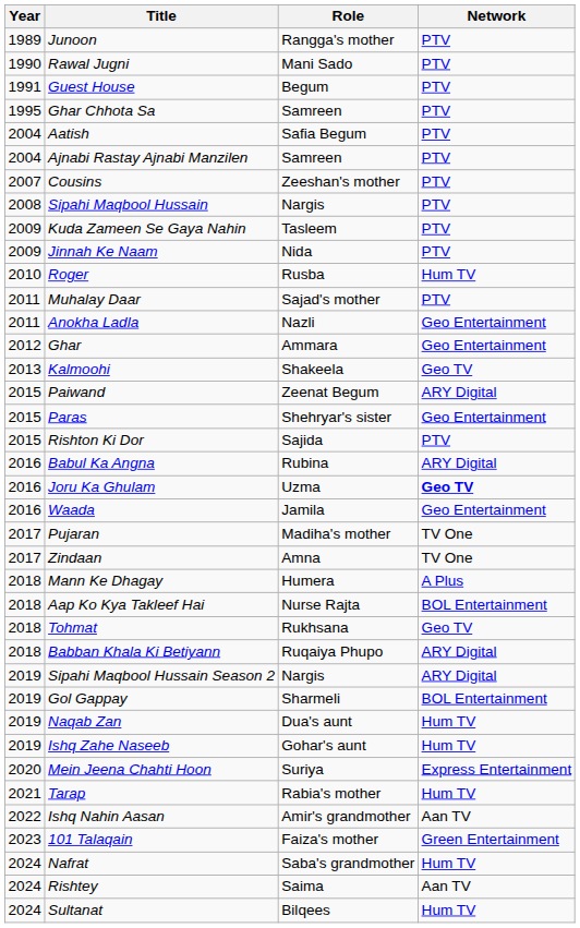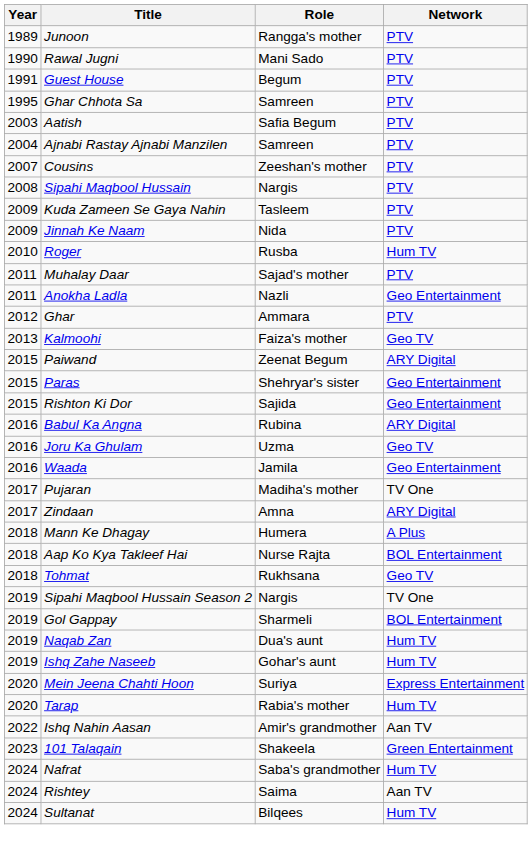 <table class="wikitable sortable plainrowheaders">
 <tr style="text-align:center;">
 <th scope="col">Year</th>
 <th scope="col">Title</th>
 <th scope="col">Role</th>
 <th scope="col">Network</th>
 </tr>
 <tr>
 <td>1989</td>
 <td><em>Junoon</em></td>
 <td>Rangga's mother</td>
 <td><a href='#'>PTV</a></td>
 </tr>
 <tr>
 <td>1990</td>
 <td><em>Rawal Jugni</em></td>
 <td>Mani Sado</td>
 <td><a href='#'>PTV</a></td>
 </tr>
 <tr>
 <td>1991</td>
 <td><em><a href='#'>Guest House</a></em></td>
 <td>Begum</td>
 <td><a href='#'>PTV</a></td>
 </tr>
 <tr>
 <td>1995</td>
 <td><em>Ghar Chhota Sa</em></td>
 <td>Samreen</td>
 <td><a href='#'>PTV</a></td>
 </tr>
 <tr>
-<td>2004</td>
+<td>2003</td>
 <td><em>Aatish</em></td>
 <td>Safia Begum</td>
 <td><a href='#'>PTV</a></td>
 </tr>
 <tr>
 <td>2004</td>
 <td><em>Ajnabi Rastay Ajnabi Manzilen</em></td>
 <td>Samreen</td>
 <td><a href='#'>PTV</a></td>
 </tr>
 <tr>
 <td>2007</td>
 <td><em>Cousins</em></td>
 <td>Zeeshan's mother</td>
 <td><a href='#'>PTV</a></td>
 </tr>
 <tr>
 <td>2008</td>
 <td><em><a href='#'>Sipahi Maqbool Hussain</a></em></td>
 <td>Nargis</td>
 <td><a href='#'>PTV</a></td>
 </tr>
 <tr>
 <td>2009</td>
 <td><em>Kuda Zameen Se Gaya Nahin</em></td>
 <td>Tasleem</td>
 <td><a href='#'>PTV</a></td>
 </tr>
 <tr>
 <td>2009</td>
 <td><em><a href='#'>Jinnah Ke Naam</a></em></td>
 <td>Nida</td>
 <td><a href='#'>PTV</a></td>
 </tr>
 <tr>
 <td>2010</td>
 <td><em><a href='#'>Roger</a></em></td>
 <td>Rusba</td>
 <td><a href='#'>Hum TV</a></td>
 </tr>
 <tr>
 <td>2011</td>
 <td><em>Muhalay Daar</em></td>
 <td>Sajad's mother</td>
 <td><a href='#'>PTV</a></td>
 </tr>
 <tr>
 <td>2011</td>
 <td><em><a href='#'>Anokha Ladla</a></em></td>
 <td>Nazli</td>
 <td><a href='#'>Geo Entertainment</a></td>
 </tr>
 <tr>
 <td>2012</td>
 <td><em>Ghar</em></td>
 <td>Ammara</td>
-<td><a href='#'>Geo Entertainment</a></td>
+<td><a href='#'>PTV</a></td>
 </tr>
 <tr>
 <td>2013</td>
 <td><em><a href='#'>Kalmoohi</a></em></td>
-<td>Shakeela</td>
+<td>Faiza's mother</td>
 <td><a href='#'>Geo TV</a></td>
 </tr>
 <tr>
 <td>2015</td>
 <td><em>Paiwand</em></td>
 <td>Zeenat Begum</td>
 <td><a href='#'>ARY Digital</a></td>
 </tr>
 <tr>
 <td>2015</td>
 <td><em><a href='#'>Paras</a></em></td>
 <td>Shehryar's sister</td>
 <td><a href='#'>Geo Entertainment</a></td>
 </tr>
 <tr>
 <td>2015</td>
 <td><em>Rishton Ki Dor</em></td>
 <td>Sajida</td>
-<td><a href='#'>PTV</a></td>
+<td><a href='#'>Geo Entertainment</a></td>
 </tr>
 <tr>
 <td>2016</td>
 <td><em><a href='#'>Babul Ka Angna</a></em></td>
 <td>Rubina</td>
 <td><a href='#'>ARY Digital</a></td>
 </tr>
 <tr>
 <td>2016</td>
 <td><em><a href='#'>Joru Ka Ghulam</a></em></td>
 <td>Uzma</td>
-<td><strong><a href='#'>Geo TV</a></strong></td>
+<td><a href='#'>Geo TV</a></td>
 </tr>
 <tr>
 <td>2016</td>
 <td><em><a href='#'>Waada</a></em></td>
 <td>Jamila</td>
 <td><a href='#'>Geo Entertainment</a></td>
 </tr>
 <tr>
 <td>2017</td>
 <td><em>Pujaran</em></td>
 <td>Madiha's mother</td>
 <td>TV One</td>
 </tr>
 <tr>
 <td>2017</td>
 <td><em>Zindaan</em></td>
 <td>Amna</td>
-<td>TV One</td>
+<td><a href='#'>ARY Digital</a></td>
 </tr>
 <tr>
 <td>2018</td>
 <td><em>Mann Ke Dhagay</em></td>
 <td>Humera</td>
 <td><a href='#'>A Plus</a></td>
 </tr>
 <tr>
 <td>2018</td>
 <td><em>Aap Ko Kya Takleef Hai</em></td>
 <td>Nurse Rajta</td>
 <td><a href='#'>BOL Entertainment</a></td>
 </tr>
 <tr>
 <td>2018</td>
 <td><em><a href='#'>Tohmat</a></em></td>
 <td>Rukhsana</td>
 <td><a href='#'>Geo TV</a></td>
 </tr>
 <tr>
-<td>2018</td>
-<td><em><a href='#'>Babban Khala Ki Betiyann</a></em></td>
-<td>Ruqaiya Phupo</td>
-<td><a href='#'>ARY Digital</a></td>
-</tr>
-<tr>
 <td>2019</td>
 <td><em>Sipahi Maqbool Hussain Season 2</em></td>
 <td>Nargis</td>
-<td><a href='#'>ARY Digital</a></td>
+<td>TV One</td>
 </tr>
 <tr>
 <td>2019</td>
 <td><em>Gol Gappay</em></td>
 <td>Sharmeli</td>
 <td><a href='#'>BOL Entertainment</a></td>
 </tr>
 <tr>
 <td>2019</td>
 <td><em><a href='#'>Naqab Zan</a></em></td>
 <td>Dua's aunt</td>
 <td><a href='#'>Hum TV</a></td>
 </tr>
 <tr>
 <td>2019</td>
 <td><em><a href='#'>Ishq Zahe Naseeb</a></em></td>
 <td>Gohar's aunt</td>
 <td><a href='#'>Hum TV</a></td>
 </tr>
 <tr>
 <td>2020</td>
 <td><em><a href='#'>Mein Jeena Chahti Hoon</a></em></td>
 <td>Suriya</td>
 <td><a href='#'>Express Entertainment</a></td>
 </tr>
 <tr>
-<td>2021</td>
+<td>2020</td>
 <td><em><a href='#'>Tarap</a></em></td>
 <td>Rabia's mother</td>
 <td><a href='#'>Hum TV</a></td>
 </tr>
 <tr>
 <td>2022</td>
 <td><em>Ishq Nahin Aasan</em></td>
 <td>Amir's grandmother</td>
 <td>Aan TV</td>
 </tr>
 <tr>
 <td>2023</td>
 <td><em><a href='#'>101 Talaqain</a></em></td>
-<td>Faiza's mother</td>
+<td>Shakeela</td>
 <td><a href='#'>Green Entertainment</a></td>
 </tr>
 <tr>
 <td>2024</td>
 <td><em>Nafrat</em></td>
 <td>Saba's grandmother</td>
 <td><a href='#'>Hum TV</a></td>
 </tr>
 <tr>
 <td>2024</td>
 <td><em>Rishtey</em></td>
 <td>Saima</td>
 <td>Aan TV</td>
 </tr>
 <tr>
 <td>2024</td>
 <td><em>Sultanat</em></td>
 <td>Bilqees</td>
 <td><a href='#'>Hum TV</a></td>
 </tr>
 </table>
